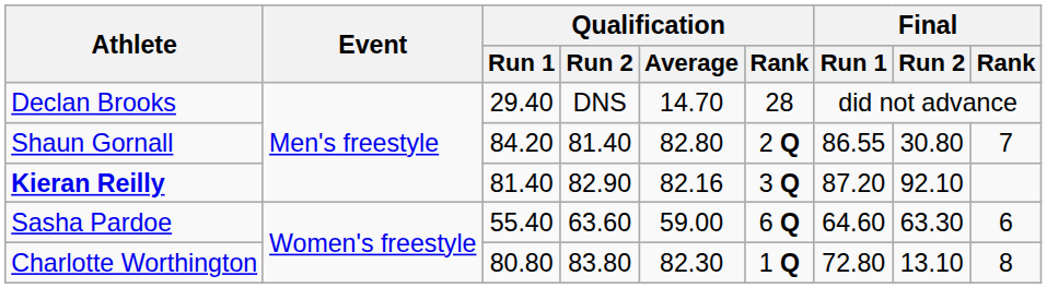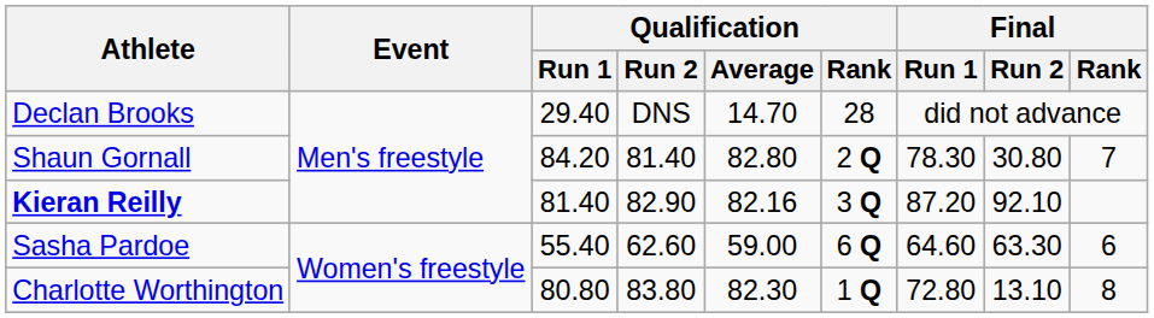 <table class=wikitable style=font-size:90%;text-align:center>
 <tr>
 <th rowspan=2>Athlete</th>
 <th rowspan=2>Event</th>
 <th colspan=4>Qualification</th>
 <th colspan=3>Final</th>
 </tr>
 <tr style=font-size:95%>
 <th>Run 1</th>
 <th>Run 2</th>
 <th>Average</th>
 <th>Rank</th>
 <th>Run 1</th>
 <th>Run 2</th>
 <th>Rank</th>
 </tr>
 <tr>
 <td align=left><a href='#'>Declan Brooks</a></td>
 <td align=left rowspan="3"><a href='#'>Men's freestyle</a></td>
 <td>29.40</td>
 <td>DNS</td>
 <td>14.70</td>
 <td>28</td>
 <td colspan=3>did not advance</td>
 </tr>
 <tr>
 <td align=left><a href='#'>Shaun Gornall</a></td>
 <td>84.20</td>
 <td>81.40</td>
 <td>82.80</td>
 <td>2 <strong>Q</strong></td>
-<td>86.55</td>
+<td>78.30</td>
 <td>30.80</td>
 <td>7</td>
 </tr>
 <tr>
 <td align=left><strong><a href='#'>Kieran Reilly</a></strong></td>
 <td>81.40</td>
 <td>82.90</td>
 <td>82.16</td>
 <td>3 <strong>Q</strong></td>
 <td>87.20</td>
 <td>92.10</td>
 <td></td>
 </tr>
 <tr>
 <td align=left><a href='#'>Sasha Pardoe</a></td>
 <td align=left rowspan="2"><a href='#'>Women's freestyle</a></td>
 <td>55.40</td>
-<td>63.60</td>
+<td>62.60</td>
 <td>59.00</td>
 <td>6 <strong>Q</strong></td>
 <td>64.60</td>
 <td>63.30</td>
 <td>6</td>
 </tr>
 <tr>
 <td align=left><a href='#'>Charlotte Worthington</a></td>
 <td>80.80</td>
 <td>83.80</td>
 <td>82.30</td>
 <td>1 <strong>Q</strong></td>
 <td>72.80</td>
 <td>13.10</td>
 <td>8</td>
 </tr>
 </table>
